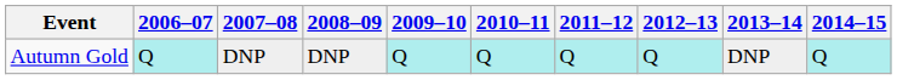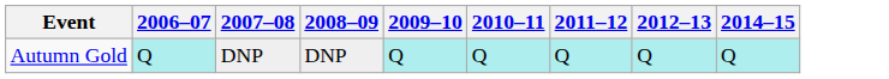 <table class="wikitable" border="1">
 <tr>
 <th>Event</th>
 <th><a href='#'>2006–07</a></th>
 <th><a href='#'>2007–08</a></th>
 <th><a href='#'>2008–09</a></th>
 <th><a href='#'>2009–10</a></th>
 <th><a href='#'>2010–11</a></th>
 <th><a href='#'>2011–12</a></th>
 <th><a href='#'>2012–13</a></th>
-<th><a href='#'>2013–14</a></th>
 <th><a href='#'>2014–15</a></th>
 </tr>
 <tr>
 <td><a href='#'>Autumn Gold</a></td>
 <td style="background:#afeeee;">Q</td>
 <td style="background:#EFEFEF;">DNP</td>
 <td style="background:#EFEFEF;">DNP</td>
 <td style="background:#afeeee;">Q</td>
 <td style="background:#afeeee;">Q</td>
 <td style="background:#afeeee;">Q</td>
 <td style="background:#afeeee;">Q</td>
-<td style="background:#EFEFEF;">DNP</td>
 <td style="background:#afeeee;">Q</td>
 </tr>
 </table>
